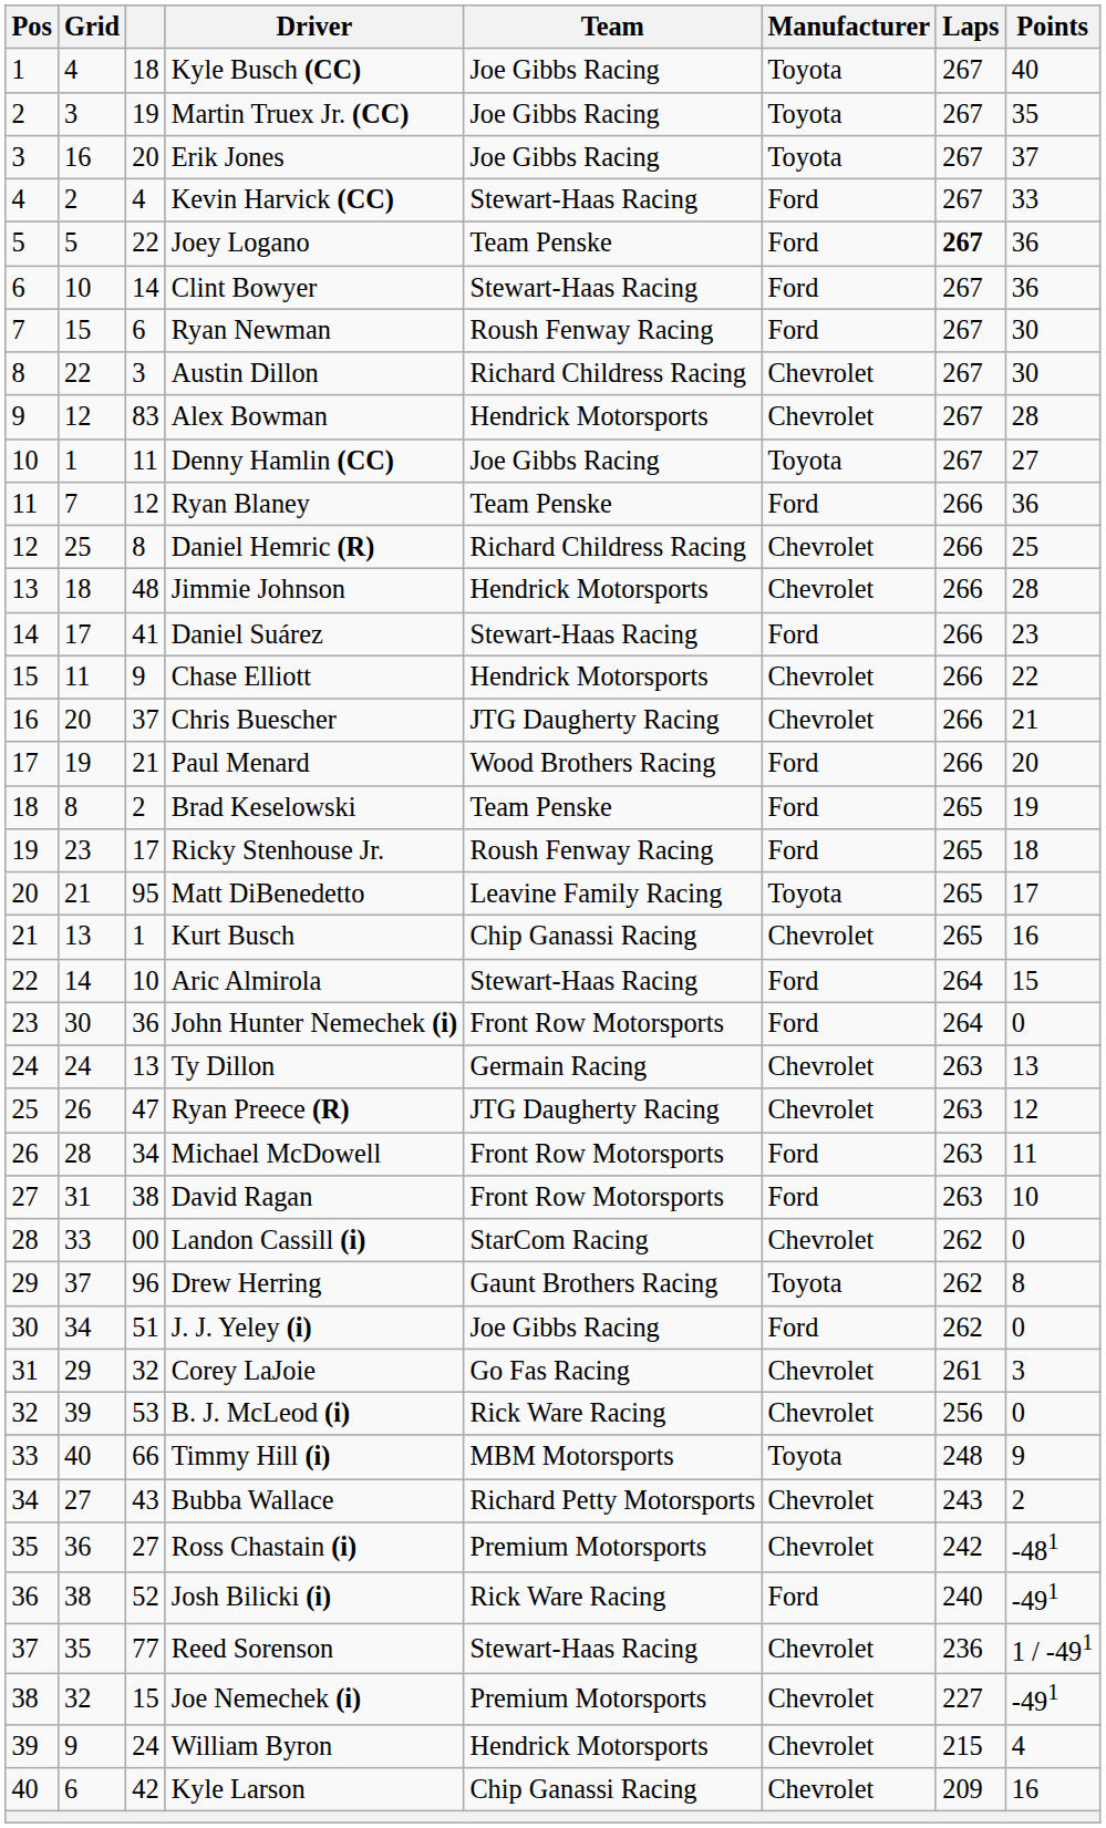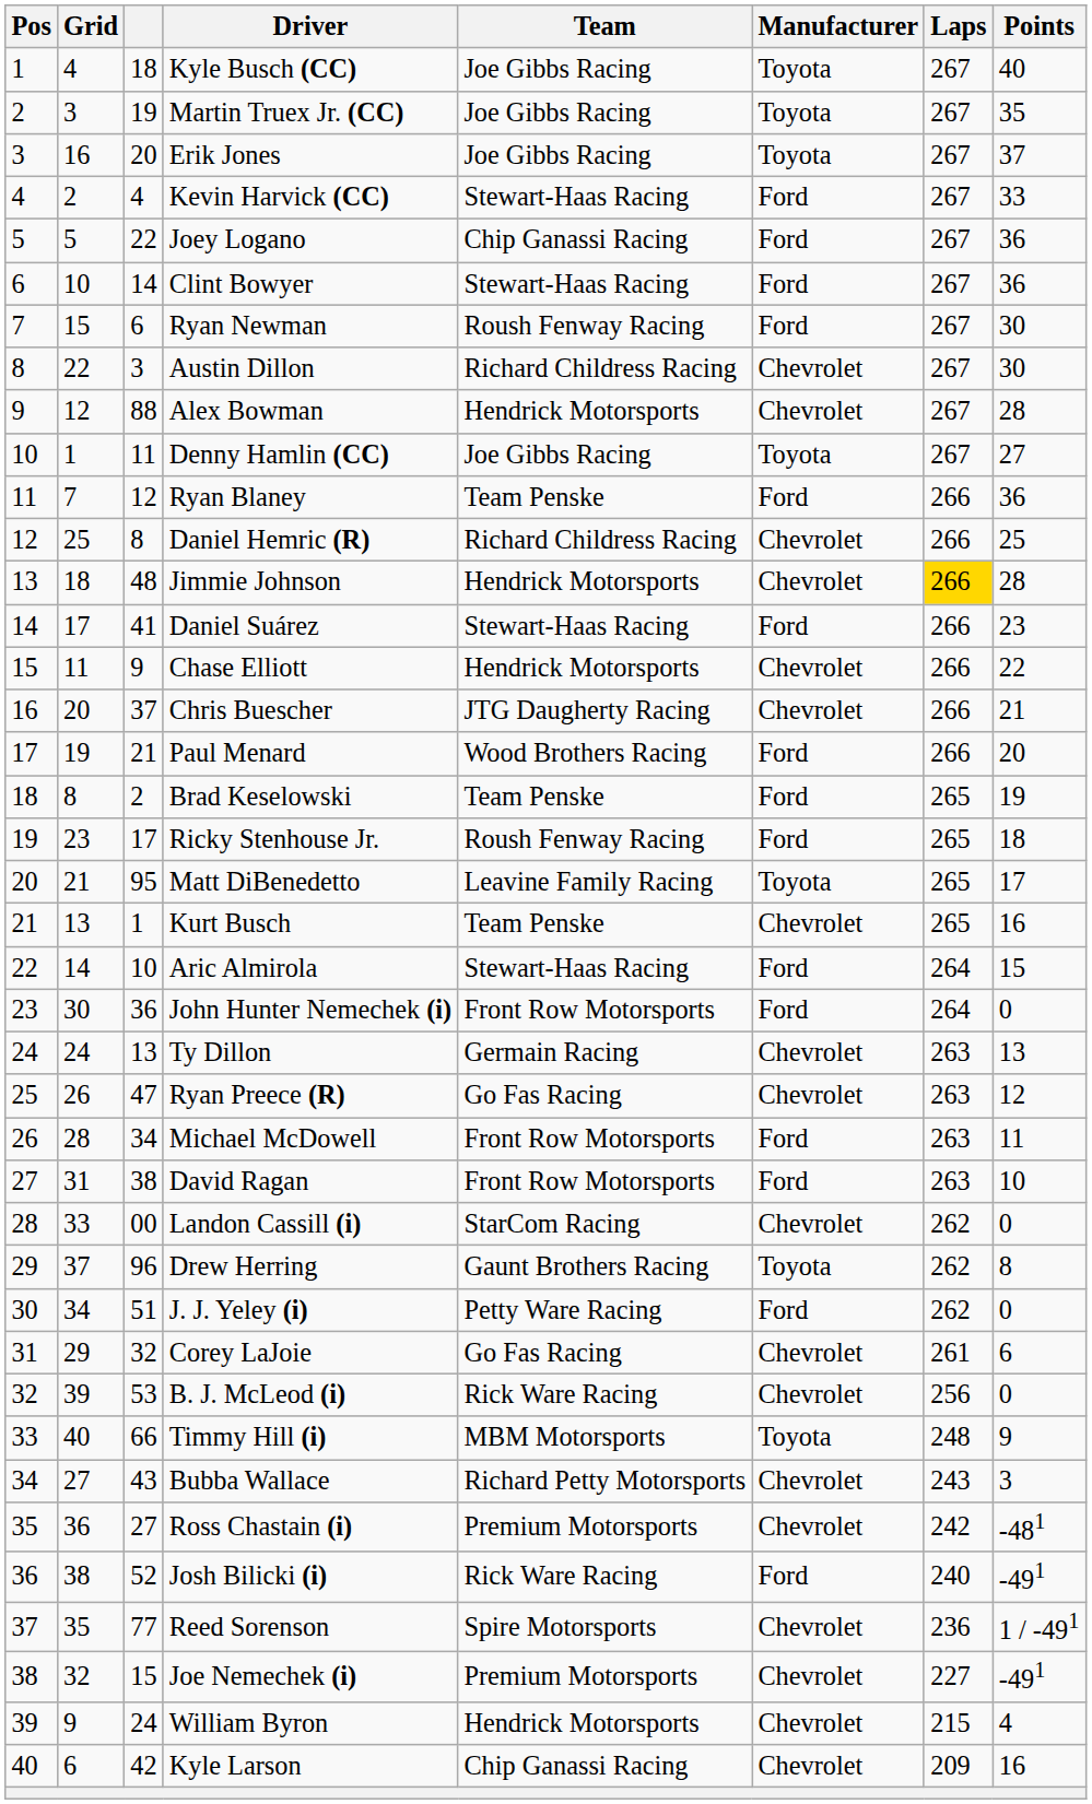 <table class="wikitable" style="font-size:98%">
 <tr>
 <th>Pos</th>
 <th>Grid</th>
 <th></th>
 <th>Driver</th>
 <th>Team</th>
 <th>Manufacturer</th>
 <th>Laps</th>
 <th>Points</th>
 </tr>
 <tr>
 <td>1</td>
 <td>4</td>
 <td>18</td>
 <td>Kyle Busch <strong>(CC)</strong></td>
 <td>Joe Gibbs Racing</td>
 <td>Toyota</td>
 <td>267</td>
 <td>40</td>
 </tr>
 <tr>
 <td>2</td>
 <td>3</td>
 <td>19</td>
 <td>Martin Truex Jr. <strong>(CC)</strong></td>
 <td>Joe Gibbs Racing</td>
 <td>Toyota</td>
 <td>267</td>
 <td>35</td>
 </tr>
 <tr>
 <td>3</td>
 <td>16</td>
 <td>20</td>
 <td>Erik Jones</td>
 <td>Joe Gibbs Racing</td>
 <td>Toyota</td>
 <td>267</td>
 <td>37</td>
 </tr>
 <tr>
 <td>4</td>
 <td>2</td>
 <td>4</td>
 <td>Kevin Harvick <strong>(CC)</strong></td>
 <td>Stewart-Haas Racing</td>
 <td>Ford</td>
 <td>267</td>
 <td>33</td>
 </tr>
 <tr>
 <td>5</td>
 <td>5</td>
 <td>22</td>
 <td>Joey Logano</td>
-<td>Team Penske</td>
+<td>Chip Ganassi Racing</td>
 <td>Ford</td>
-<td><strong>267</strong></td>
+<td>267</td>
 <td>36</td>
 </tr>
 <tr>
 <td>6</td>
 <td>10</td>
 <td>14</td>
 <td>Clint Bowyer</td>
 <td>Stewart-Haas Racing</td>
 <td>Ford</td>
 <td>267</td>
 <td>36</td>
 </tr>
 <tr>
 <td>7</td>
 <td>15</td>
 <td>6</td>
 <td>Ryan Newman</td>
 <td>Roush Fenway Racing</td>
 <td>Ford</td>
 <td>267</td>
 <td>30</td>
 </tr>
 <tr>
 <td>8</td>
 <td>22</td>
 <td>3</td>
 <td>Austin Dillon</td>
 <td>Richard Childress Racing</td>
 <td>Chevrolet</td>
 <td>267</td>
 <td>30</td>
 </tr>
 <tr>
 <td>9</td>
 <td>12</td>
-<td>83</td>
+<td>88</td>
 <td>Alex Bowman</td>
 <td>Hendrick Motorsports</td>
 <td>Chevrolet</td>
 <td>267</td>
 <td>28</td>
 </tr>
 <tr>
 <td>10</td>
 <td>1</td>
 <td>11</td>
 <td>Denny Hamlin <strong>(CC)</strong></td>
 <td>Joe Gibbs Racing</td>
 <td>Toyota</td>
 <td>267</td>
 <td>27</td>
 </tr>
 <tr>
 <td>11</td>
 <td>7</td>
 <td>12</td>
 <td>Ryan Blaney</td>
 <td>Team Penske</td>
 <td>Ford</td>
 <td>266</td>
 <td>36</td>
 </tr>
 <tr>
 <td>12</td>
 <td>25</td>
 <td>8</td>
 <td>Daniel Hemric <strong>(R)</strong></td>
 <td>Richard Childress Racing</td>
 <td>Chevrolet</td>
 <td>266</td>
 <td>25</td>
 </tr>
 <tr>
 <td>13</td>
 <td>18</td>
 <td>48</td>
 <td>Jimmie Johnson</td>
 <td>Hendrick Motorsports</td>
 <td>Chevrolet</td>
-<td>266</td>
+<td style="background: gold;">266</td>
 <td>28</td>
 </tr>
 <tr>
 <td>14</td>
 <td>17</td>
 <td>41</td>
 <td>Daniel Suárez</td>
 <td>Stewart-Haas Racing</td>
 <td>Ford</td>
 <td>266</td>
 <td>23</td>
 </tr>
 <tr>
 <td>15</td>
 <td>11</td>
 <td>9</td>
 <td>Chase Elliott</td>
 <td>Hendrick Motorsports</td>
 <td>Chevrolet</td>
 <td>266</td>
 <td>22</td>
 </tr>
 <tr>
 <td>16</td>
 <td>20</td>
 <td>37</td>
 <td>Chris Buescher</td>
 <td>JTG Daugherty Racing</td>
 <td>Chevrolet</td>
 <td>266</td>
 <td>21</td>
 </tr>
 <tr>
 <td>17</td>
 <td>19</td>
 <td>21</td>
 <td>Paul Menard</td>
 <td>Wood Brothers Racing</td>
 <td>Ford</td>
 <td>266</td>
 <td>20</td>
 </tr>
 <tr>
 <td>18</td>
 <td>8</td>
 <td>2</td>
 <td>Brad Keselowski</td>
 <td>Team Penske</td>
 <td>Ford</td>
 <td>265</td>
 <td>19</td>
 </tr>
 <tr>
 <td>19</td>
 <td>23</td>
 <td>17</td>
 <td>Ricky Stenhouse Jr.</td>
 <td>Roush Fenway Racing</td>
 <td>Ford</td>
 <td>265</td>
 <td>18</td>
 </tr>
 <tr>
 <td>20</td>
 <td>21</td>
 <td>95</td>
 <td>Matt DiBenedetto</td>
 <td>Leavine Family Racing</td>
 <td>Toyota</td>
 <td>265</td>
 <td>17</td>
 </tr>
 <tr>
 <td>21</td>
 <td>13</td>
 <td>1</td>
 <td>Kurt Busch</td>
-<td>Chip Ganassi Racing</td>
+<td>Team Penske</td>
 <td>Chevrolet</td>
 <td>265</td>
 <td>16</td>
 </tr>
 <tr>
 <td>22</td>
 <td>14</td>
 <td>10</td>
 <td>Aric Almirola</td>
 <td>Stewart-Haas Racing</td>
 <td>Ford</td>
 <td>264</td>
 <td>15</td>
 </tr>
 <tr>
 <td>23</td>
 <td>30</td>
 <td>36</td>
 <td>John Hunter Nemechek <strong>(i)</strong></td>
 <td>Front Row Motorsports</td>
 <td>Ford</td>
 <td>264</td>
 <td>0</td>
 </tr>
 <tr>
 <td>24</td>
 <td>24</td>
 <td>13</td>
 <td>Ty Dillon</td>
 <td>Germain Racing</td>
 <td>Chevrolet</td>
 <td>263</td>
 <td>13</td>
 </tr>
 <tr>
 <td>25</td>
 <td>26</td>
 <td>47</td>
 <td>Ryan Preece <strong>(R)</strong></td>
-<td>JTG Daugherty Racing</td>
+<td>Go Fas Racing</td>
 <td>Chevrolet</td>
 <td>263</td>
 <td>12</td>
 </tr>
 <tr>
 <td>26</td>
 <td>28</td>
 <td>34</td>
 <td>Michael McDowell</td>
 <td>Front Row Motorsports</td>
 <td>Ford</td>
 <td>263</td>
 <td>11</td>
 </tr>
 <tr>
 <td>27</td>
 <td>31</td>
 <td>38</td>
 <td>David Ragan</td>
 <td>Front Row Motorsports</td>
 <td>Ford</td>
 <td>263</td>
 <td>10</td>
 </tr>
 <tr>
 <td>28</td>
 <td>33</td>
 <td>00</td>
 <td>Landon Cassill <strong>(i)</strong></td>
 <td>StarCom Racing</td>
 <td>Chevrolet</td>
 <td>262</td>
 <td>0</td>
 </tr>
 <tr>
 <td>29</td>
 <td>37</td>
 <td>96</td>
 <td>Drew Herring</td>
 <td>Gaunt Brothers Racing</td>
 <td>Toyota</td>
 <td>262</td>
 <td>8</td>
 </tr>
 <tr>
 <td>30</td>
 <td>34</td>
 <td>51</td>
 <td>J. J. Yeley <strong>(i)</strong></td>
-<td>Joe Gibbs Racing</td>
+<td>Petty Ware Racing</td>
 <td>Ford</td>
 <td>262</td>
 <td>0</td>
 </tr>
 <tr>
 <td>31</td>
 <td>29</td>
 <td>32</td>
 <td>Corey LaJoie</td>
 <td>Go Fas Racing</td>
 <td>Chevrolet</td>
 <td>261</td>
-<td>3</td>
+<td>6</td>
 </tr>
 <tr>
 <td>32</td>
 <td>39</td>
 <td>53</td>
 <td>B. J. McLeod <strong>(i)</strong></td>
 <td>Rick Ware Racing</td>
 <td>Chevrolet</td>
 <td>256</td>
 <td>0</td>
 </tr>
 <tr>
 <td>33</td>
 <td>40</td>
 <td>66</td>
 <td>Timmy Hill <strong>(i)</strong></td>
 <td>MBM Motorsports</td>
 <td>Toyota</td>
 <td>248</td>
 <td>9</td>
 </tr>
 <tr>
 <td>34</td>
 <td>27</td>
 <td>43</td>
 <td>Bubba Wallace</td>
 <td>Richard Petty Motorsports</td>
 <td>Chevrolet</td>
 <td>243</td>
-<td>2</td>
+<td>3</td>
 </tr>
 <tr>
 <td>35</td>
 <td>36</td>
 <td>27</td>
 <td>Ross Chastain <strong>(i)</strong></td>
 <td>Premium Motorsports</td>
 <td>Chevrolet</td>
 <td>242</td>
 <td>-48<sup>1</sup></td>
 </tr>
 <tr>
 <td>36</td>
 <td>38</td>
 <td>52</td>
 <td>Josh Bilicki <strong>(i)</strong></td>
 <td>Rick Ware Racing</td>
 <td>Ford</td>
 <td>240</td>
 <td>-49<sup>1</sup></td>
 </tr>
 <tr>
 <td>37</td>
 <td>35</td>
 <td>77</td>
 <td>Reed Sorenson</td>
-<td>Stewart-Haas Racing</td>
+<td>Spire Motorsports</td>
 <td>Chevrolet</td>
 <td>236</td>
 <td>1 / -49<sup>1</sup></td>
 </tr>
 <tr>
 <td>38</td>
 <td>32</td>
 <td>15</td>
 <td>Joe Nemechek <strong>(i)</strong></td>
 <td>Premium Motorsports</td>
 <td>Chevrolet</td>
 <td>227</td>
 <td>-49<sup>1</sup></td>
 </tr>
 <tr>
 <td>39</td>
 <td>9</td>
 <td>24</td>
 <td>William Byron</td>
 <td>Hendrick Motorsports</td>
 <td>Chevrolet</td>
 <td>215</td>
 <td>4</td>
 </tr>
 <tr>
 <td>40</td>
 <td>6</td>
 <td>42</td>
 <td>Kyle Larson</td>
 <td>Chip Ganassi Racing</td>
 <td>Chevrolet</td>
 <td>209</td>
 <td>16</td>
 </tr>
 <tr>
 <th colspan="8"></th>
 </tr>
 </table>
